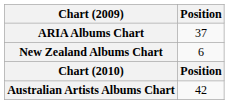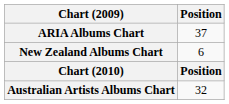 <table class="wikitable sortable plainrowheaders">
 <tr>
 <th>Chart (2009)</th>
 <th>Position</th>
 </tr>
 <tr>
 <th scope="row">ARIA Albums Chart</th>
 <td style="text-align:center;">37</td>
 </tr>
 <tr>
 <th scope="row">New Zealand Albums Chart</th>
 <td style="text-align:center;">6</td>
 </tr>
 <tr>
 <th>Chart (2010)</th>
 <th>Position</th>
 </tr>
 <tr>
 <th scope="row">Australian Artists Albums Chart</th>
-<td style="text-align:center;">42</td>
+<td style="text-align:center;">32</td>
 </tr>
 </table>
